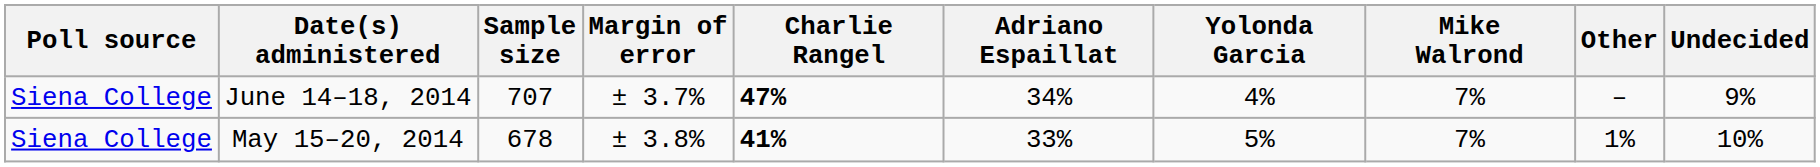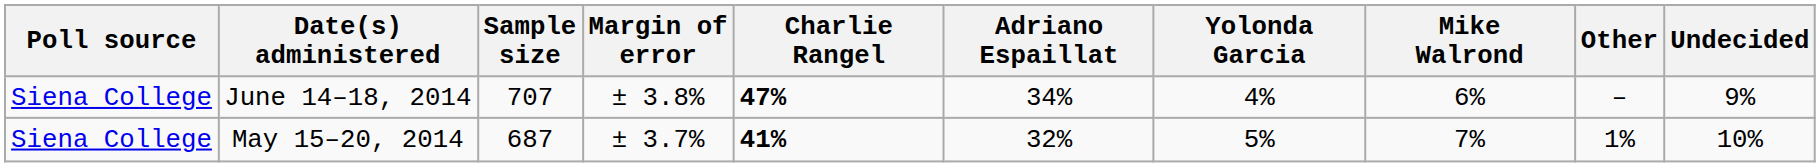 <table class="wikitable">
 <tr>
 <th>Poll source</th>
 <th>Date(s)<br>administered</th>
 <th>Sample<br>size</th>
 <th>Margin of<br>error</th>
 <th style="width:100px;">Charlie<br>Rangel</th>
 <th style="width:100px;">Adriano<br>Espaillat</th>
 <th style="width:100px;">Yolonda<br>Garcia</th>
 <th style="width:100px;">Mike<br>Walrond</th>
 <th>Other</th>
 <th>Undecided</th>
 </tr>
 <tr>
 <td><a href='#'>Siena College</a></td>
 <td align=center>June 14–18, 2014</td>
 <td align=center>707</td>
-<td align=center>± 3.7%</td>
+<td align=center>± 3.8%</td>
 <td><strong>47%</strong></td>
 <td align=center>34%</td>
 <td align=center>4%</td>
-<td align=center>7%</td>
+<td align=center>6%</td>
 <td align=center>–</td>
 <td align=center>9%</td>
 </tr>
 <tr>
 <td><a href='#'>Siena College</a></td>
 <td align=center>May 15–20, 2014</td>
-<td align=center>678</td>
-<td align=center>± 3.8%</td>
+<td align=center>687</td>
+<td align=center>± 3.7%</td>
 <td><strong>41%</strong></td>
-<td align=center>33%</td>
+<td align=center>32%</td>
 <td align=center>5%</td>
 <td align=center>7%</td>
 <td align=center>1%</td>
 <td align=center>10%</td>
 </tr>
 </table>
